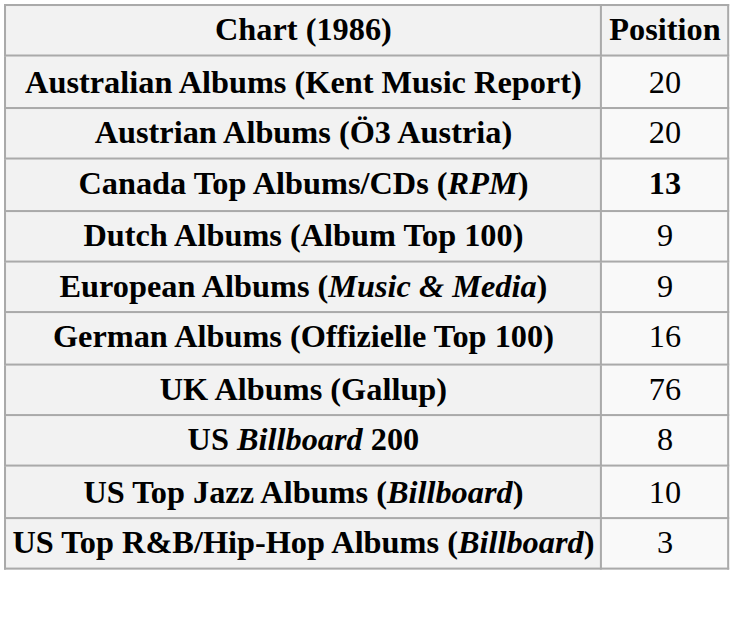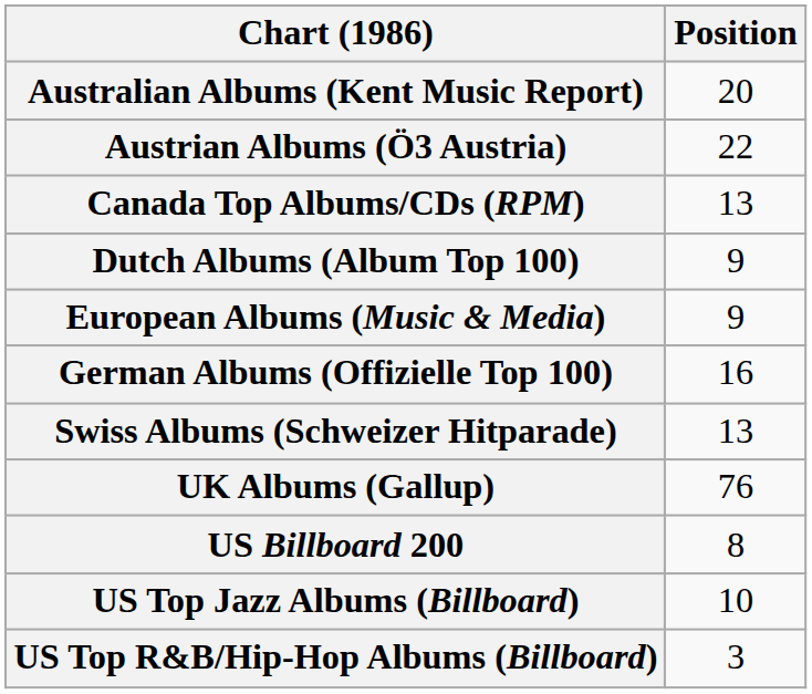 <table class="wikitable sortable plainrowheaders" style="text-align:center">
 <tr>
 <th scope="col">Chart (1986)</th>
 <th scope="col">Position</th>
 </tr>
 <tr>
 <th scope="row">Australian Albums (Kent Music Report)</th>
 <td>20</td>
 </tr>
 <tr>
 <th scope="row">Austrian Albums (Ö3 Austria)</th>
-<td>20</td>
+<td>22</td>
 </tr>
 <tr>
 <th scope="row">Canada Top Albums/CDs (<em>RPM</em>)</th>
-<td><strong>13</strong></td>
+<td>13</td>
 </tr>
 <tr>
 <th scope="row">Dutch Albums (Album Top 100)</th>
 <td>9</td>
 </tr>
 <tr>
 <th scope="row">European Albums (<em>Music & Media</em>)</th>
 <td>9</td>
 </tr>
 <tr>
 <th scope="row">German Albums (Offizielle Top 100)</th>
 <td>16</td>
+</tr>
+<tr>
+<th scope="row">Swiss Albums (Schweizer Hitparade)</th>
+<td>13</td>
 </tr>
 <tr>
 <th scope="row">UK Albums (Gallup)</th>
 <td>76</td>
 </tr>
 <tr>
 <th scope="row">US <em>Billboard</em> 200</th>
 <td>8</td>
 </tr>
 <tr>
 <th scope="row">US Top Jazz Albums (<em>Billboard</em>)</th>
 <td>10</td>
 </tr>
 <tr>
 <th scope="row">US Top R&B/Hip-Hop Albums (<em>Billboard</em>)</th>
 <td>3</td>
 </tr>
 </table>
